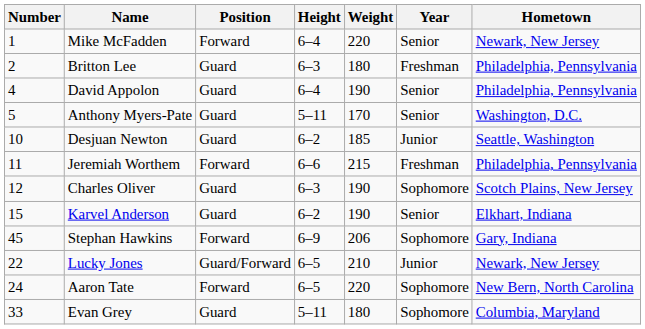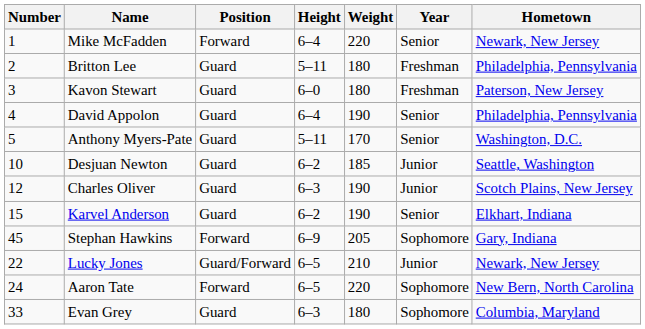 <table class="wikitable sortable" style="font-size: 95%;">
 <tr>
 <th>Number</th>
 <th>Name</th>
 <th>Position</th>
 <th>Height</th>
 <th>Weight</th>
 <th>Year</th>
 <th>Hometown</th>
 </tr>
 <tr>
 <td>1</td>
 <td>Mike McFadden</td>
 <td>Forward</td>
 <td>6–4</td>
 <td>220</td>
 <td>Senior</td>
 <td><a href='#'>Newark, New Jersey</a></td>
 </tr>
 <tr>
 <td>2</td>
 <td>Britton Lee</td>
 <td>Guard</td>
-<td>6–3</td>
+<td>5–11</td>
 <td>180</td>
 <td>Freshman</td>
 <td><a href='#'>Philadelphia, Pennsylvania</a></td>
+</tr>
+<tr>
+<td>3</td>
+<td>Kavon Stewart</td>
+<td>Guard</td>
+<td>6–0</td>
+<td>180</td>
+<td>Freshman</td>
+<td><a href='#'>Paterson, New Jersey</a></td>
 </tr>
 <tr>
 <td>4</td>
 <td>David Appolon</td>
 <td>Guard</td>
 <td>6–4</td>
 <td>190</td>
 <td>Senior</td>
 <td><a href='#'>Philadelphia, Pennsylvania</a></td>
 </tr>
 <tr>
 <td>5</td>
 <td>Anthony Myers-Pate</td>
 <td>Guard</td>
 <td>5–11</td>
 <td>170</td>
 <td>Senior</td>
 <td><a href='#'>Washington, D.C.</a></td>
 </tr>
 <tr>
 <td>10</td>
 <td>Desjuan Newton</td>
 <td>Guard</td>
 <td>6–2</td>
 <td>185</td>
 <td>Junior</td>
 <td><a href='#'>Seattle, Washington</a></td>
 </tr>
 <tr>
-<td>11</td>
-<td>Jeremiah Worthem</td>
-<td>Forward</td>
-<td>6–6</td>
-<td>215</td>
-<td>Freshman</td>
-<td><a href='#'>Philadelphia, Pennsylvania</a></td>
-</tr>
-<tr>
 <td>12</td>
 <td>Charles Oliver</td>
 <td>Guard</td>
 <td>6–3</td>
 <td>190</td>
-<td>Sophomore</td>
+<td>Junior</td>
 <td><a href='#'>Scotch Plains, New Jersey</a></td>
 </tr>
 <tr>
 <td>15</td>
 <td><a href='#'>Karvel Anderson</a></td>
 <td>Guard</td>
 <td>6–2</td>
 <td>190</td>
 <td>Senior</td>
 <td><a href='#'>Elkhart, Indiana</a></td>
 </tr>
 <tr>
 <td>45</td>
 <td>Stephan Hawkins</td>
 <td>Forward</td>
 <td>6–9</td>
-<td>206</td>
+<td>205</td>
 <td>Sophomore</td>
 <td><a href='#'>Gary, Indiana</a></td>
 </tr>
 <tr>
 <td>22</td>
 <td><a href='#'>Lucky Jones</a></td>
 <td>Guard/Forward</td>
 <td>6–5</td>
 <td>210</td>
 <td>Junior</td>
 <td><a href='#'>Newark, New Jersey</a></td>
 </tr>
 <tr>
 <td>24</td>
 <td>Aaron Tate</td>
 <td>Forward</td>
 <td>6–5</td>
 <td>220</td>
 <td>Sophomore</td>
 <td><a href='#'>New Bern, North Carolina</a></td>
 </tr>
 <tr>
 <td>33</td>
 <td>Evan Grey</td>
 <td>Guard</td>
-<td>5–11</td>
+<td>6–3</td>
 <td>180</td>
 <td>Sophomore</td>
 <td><a href='#'>Columbia, Maryland</a></td>
 </tr>
 </table>
